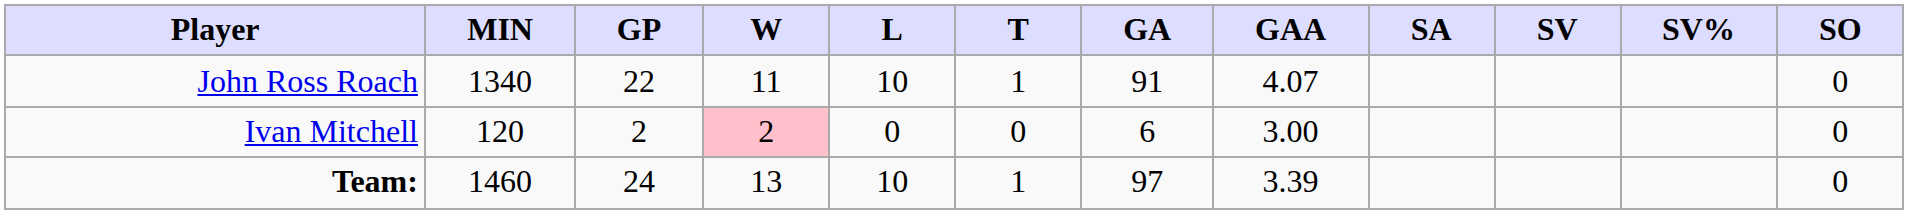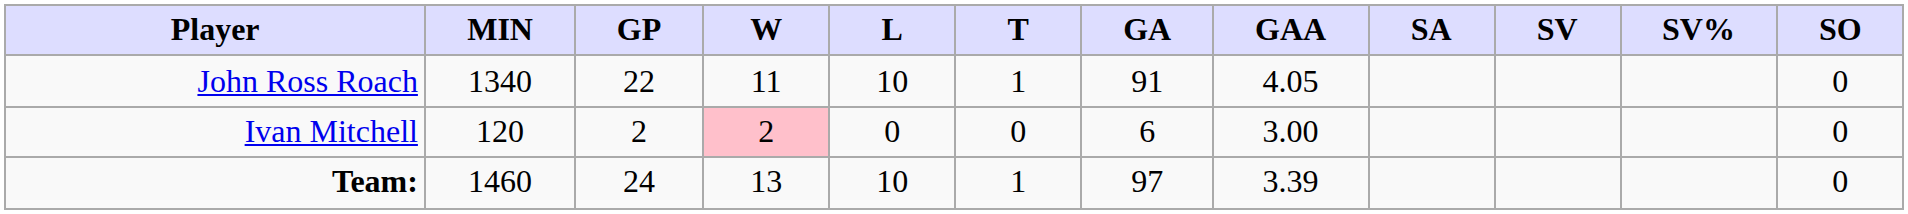 <table style="width:60%;" class="wikitable sortable">
 <tr>
 <th style="background:#ddf; width:10%;">Player</th>
 <th style="width:3%; background:#ddf;">MIN</th>
 <th style="width:3%; background:#ddf;">GP</th>
 <th style="width:3%; background:#ddf;">W</th>
 <th style="width:3%; background:#ddf;">L</th>
 <th style="width:3%; background:#ddf;">T</th>
 <th style="width:3%; background:#ddf;">GA</th>
 <th style="width:3%; background:#ddf;">GAA</th>
 <th style="width:3%; background:#ddf;">SA</th>
 <th style="width:3%; background:#ddf;">SV</th>
 <th style="width:3%; background:#ddf;">SV%</th>
 <th style="width:3%; background:#ddf;">SO</th>
 </tr>
 <tr style="text-align:center;">
 <td style="text-align:right;"><a href='#'>John Ross Roach</a></td>
 <td>1340</td>
 <td>22</td>
 <td>11</td>
 <td>10</td>
 <td>1</td>
 <td>91</td>
-<td>4.07</td>
+<td>4.05</td>
 <td></td>
 <td></td>
 <td></td>
 <td>0</td>
 </tr>
 <tr style="text-align:center;">
 <td style="text-align:right;"><a href='#'>Ivan Mitchell</a></td>
 <td>120</td>
 <td>2</td>
 <td style="background: pink;">2</td>
 <td>0</td>
 <td>0</td>
 <td>6</td>
 <td>3.00</td>
 <td></td>
 <td></td>
 <td></td>
 <td>0</td>
 </tr>
 <tr style="text-align:center;">
 <td style="text-align:right;"><strong>Team:</strong></td>
 <td>1460</td>
 <td>24</td>
 <td>13</td>
 <td>10</td>
 <td>1</td>
 <td>97</td>
 <td>3.39</td>
 <td></td>
 <td></td>
 <td></td>
 <td>0</td>
 </tr>
 </table>
